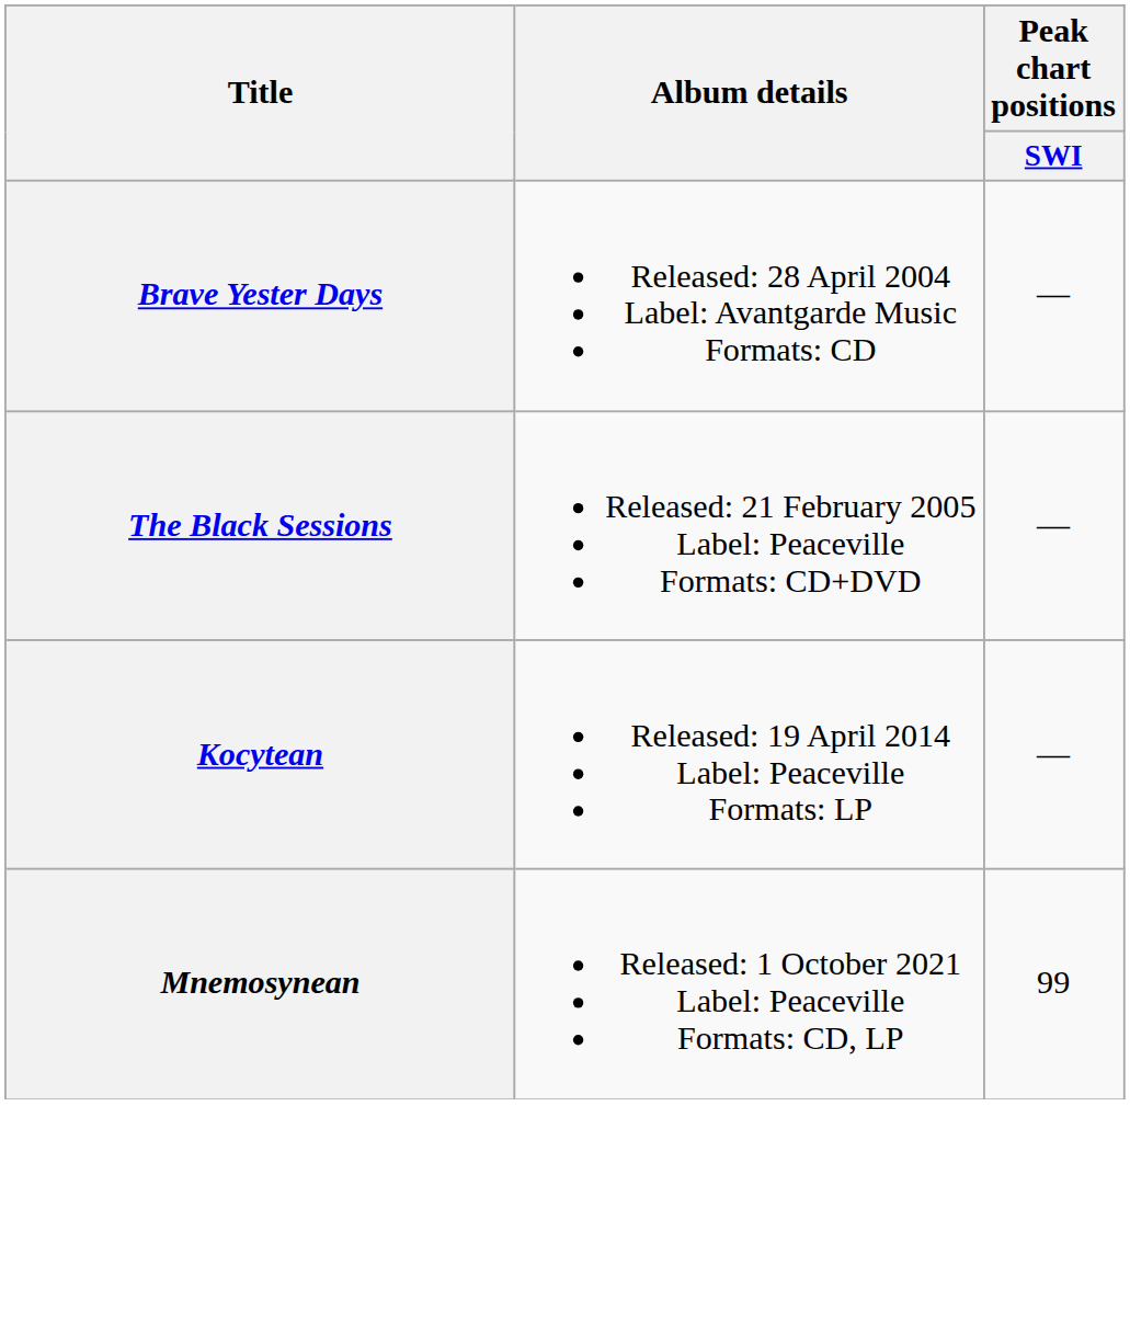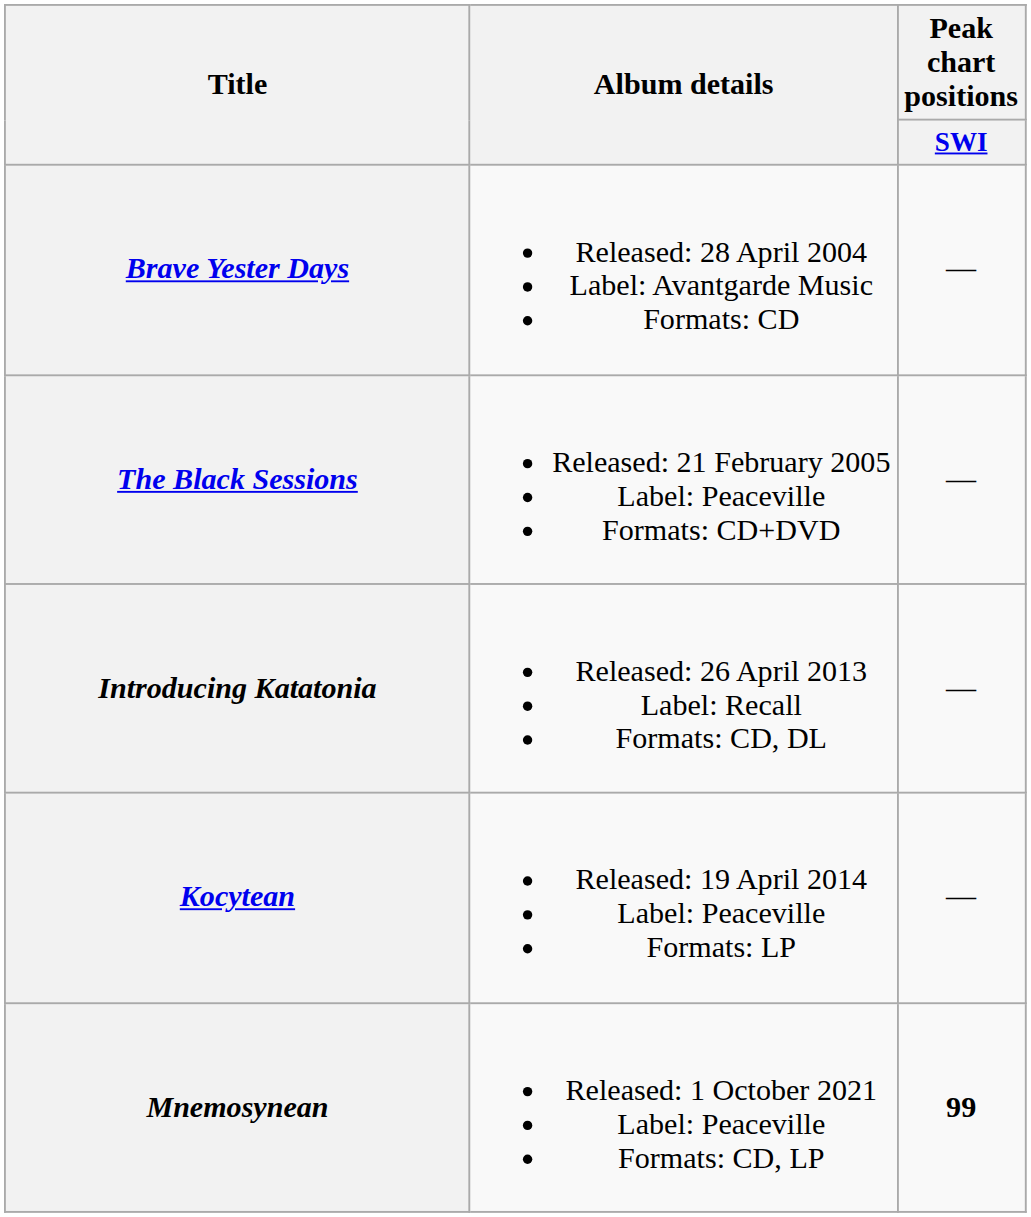 <table class="wikitable plainrowheaders" style="text-align:center;">
 <tr>
 <th scope="col" rowspan="2" style="width:15em;">Title</th>
 <th scope="col" rowspan="2">Album details</th>
 <th scope="col">Peak chart positions</th>
 </tr>
 <tr>
 <th scope="col" style="width:3em;font-size:90%;"><a href='#'>SWI</a><br></th>
 </tr>
 <tr>
 <th scope="row"><em><a href='#'>Brave Yester Days</a></em></th>
 <td><br><ul><li>Released: 28 April 2004</li><li>Label: Avantgarde Music</li><li>Formats: CD</li></ul></td>
 <td>—</td>
 </tr>
 <tr>
 <th scope="row"><em><a href='#'>The Black Sessions</a></em></th>
 <td><br><ul><li>Released: 21 February 2005</li><li>Label: Peaceville</li><li>Formats: CD+DVD</li></ul></td>
 <td>—</td>
 </tr>
 <tr>
+<th scope="row"><em>Introducing Katatonia</em></th>
+<td><br><ul><li>Released: 26 April 2013</li><li>Label: Recall</li><li>Formats: CD, DL</li></ul></td>
+<td>—</td>
+</tr>
+<tr>
 <th scope="row"><em><a href='#'>Kocytean</a></em></th>
 <td><br><ul><li>Released: 19 April 2014</li><li>Label: Peaceville</li><li>Formats: LP</li></ul></td>
 <td>—</td>
 </tr>
 <tr>
 <th scope="row"><em>Mnemosynean</em></th>
 <td><br><ul><li>Released: 1 October 2021</li><li>Label: Peaceville</li><li>Formats: CD, LP</li></ul></td>
-<td>99</td>
+<td><strong>99</strong></td>
 </tr>
 </table>
